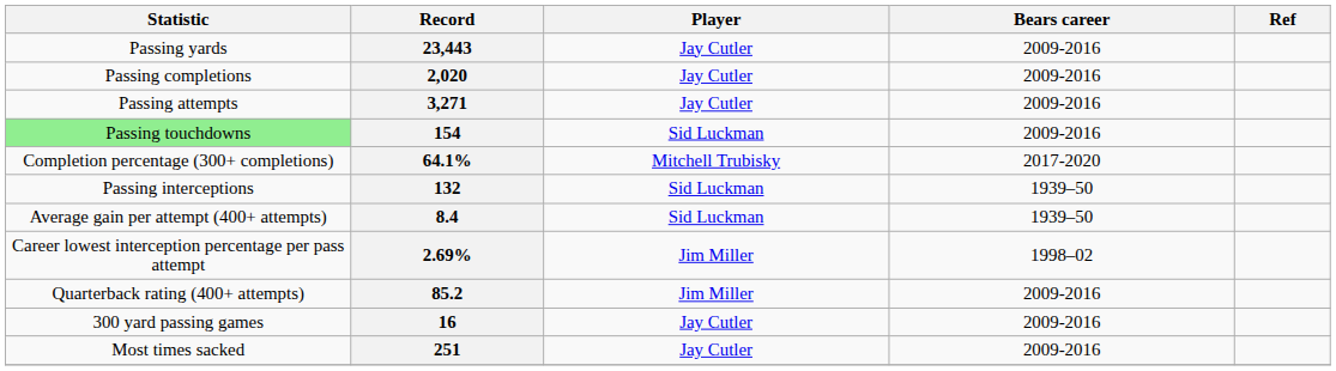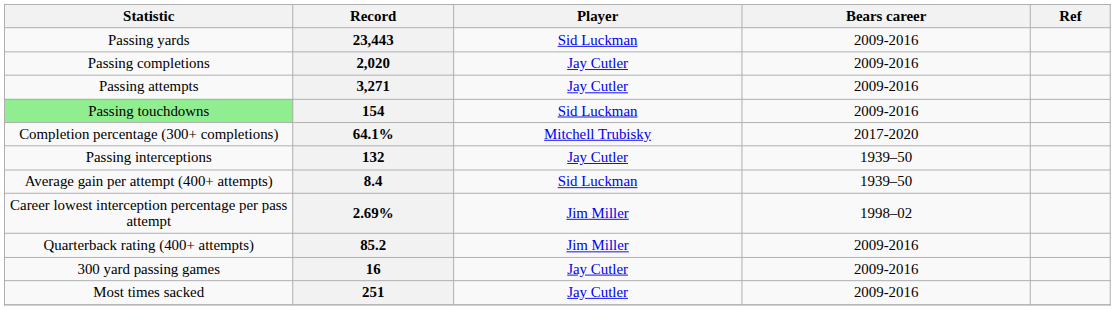 <table class="sortable wikitable" style="text-align:center" width="60%">
 <tr>
 <th scope="col" width=18%>Statistic</th>
 <th scope="col" width=10% class="unsortable">Record</th>
 <th scope="col" width=18%>Player</th>
 <th scope="col" width=18%>Bears career</th>
 <th scope="col" width=5% class="unsortable">Ref</th>
 </tr>
 <tr>
 <td>Passing yards</td>
 <th>23,443</th>
-<td><a href='#'>Jay Cutler</a></td>
+<td><a href='#'>Sid Luckman</a></td>
 <td>2009-2016</td>
 <td></td>
 </tr>
 <tr>
 <td>Passing completions</td>
 <th>2,020</th>
 <td><a href='#'>Jay Cutler</a></td>
 <td>2009-2016</td>
 <td></td>
 </tr>
 <tr>
 <td>Passing attempts</td>
 <th>3,271</th>
 <td><a href='#'>Jay Cutler</a></td>
 <td>2009-2016</td>
 <td></td>
 </tr>
 <tr>
 <td style="background: lightgreen;">Passing touchdowns</td>
 <th>154</th>
 <td><a href='#'>Sid Luckman</a></td>
 <td>2009-2016</td>
 <td></td>
 </tr>
 <tr>
 <td>Completion percentage (300+ completions)</td>
 <th>64.1%</th>
 <td><a href='#'>Mitchell Trubisky</a></td>
 <td>2017-2020</td>
 <td></td>
 </tr>
 <tr>
 <td>Passing interceptions</td>
 <th>132</th>
-<td><a href='#'>Sid Luckman</a></td>
+<td><a href='#'>Jay Cutler</a></td>
 <td>1939–50</td>
 <td></td>
 </tr>
 <tr>
 <td>Average gain per attempt (400+ attempts)</td>
 <th>8.4</th>
 <td><a href='#'>Sid Luckman</a></td>
 <td>1939–50</td>
 <td></td>
 </tr>
 <tr>
 <td>Career lowest interception percentage per pass attempt</td>
 <th>2.69%</th>
 <td><a href='#'>Jim Miller</a></td>
 <td>1998–02</td>
 <td></td>
 </tr>
 <tr>
 <td>Quarterback rating (400+ attempts)</td>
 <th>85.2</th>
 <td><a href='#'>Jim Miller</a></td>
 <td>2009-2016</td>
 <td></td>
 </tr>
 <tr>
 <td>300 yard passing games</td>
 <th>16</th>
 <td><a href='#'>Jay Cutler</a></td>
 <td>2009-2016</td>
 <td></td>
 </tr>
 <tr>
 <td>Most times sacked</td>
 <th>251</th>
 <td><a href='#'>Jay Cutler</a></td>
 <td>2009-2016</td>
 <td></td>
 </tr>
 <tr>
 </tr>
 </table>
